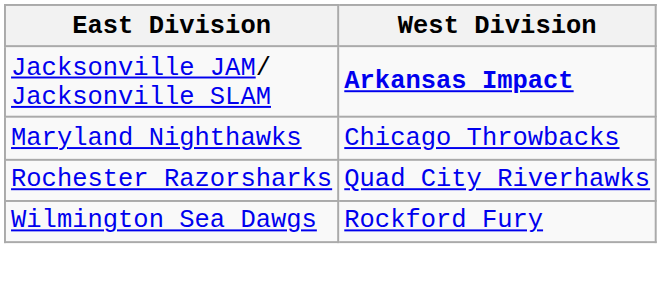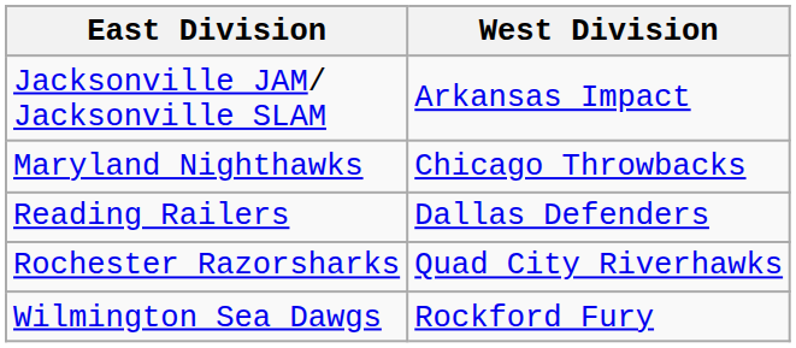 <table class=wikitable>
 <tr>
 <th>East Division</th>
 <th>West Division</th>
 </tr>
 <tr>
 <td><a href='#'>Jacksonville JAM</a>/<br><a href='#'>Jacksonville SLAM</a></td>
-<td><strong><a href='#'>Arkansas Impact</a></strong></td>
+<td><a href='#'>Arkansas Impact</a></td>
 </tr>
 <tr>
 <td><a href='#'>Maryland Nighthawks</a></td>
 <td><a href='#'>Chicago Throwbacks</a></td>
+</tr>
+<tr>
+<td><a href='#'>Reading Railers</a></td>
+<td><a href='#'>Dallas Defenders</a></td>
 </tr>
 <tr>
 <td><a href='#'>Rochester Razorsharks</a></td>
 <td><a href='#'>Quad City Riverhawks</a></td>
 </tr>
 <tr>
 <td><a href='#'>Wilmington Sea Dawgs</a></td>
 <td><a href='#'>Rockford Fury</a></td>
 </tr>
 </table>
